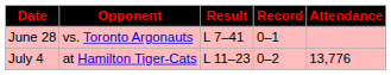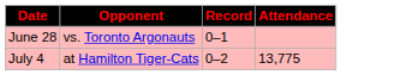 <table class="wikitable sortable">
 <tr>
 <th style="background:black;color:#FF0000;">Date</th>
 <th style="background:black;color:#FF0000;">Opponent</th>
-<th style="background:black;color:#FF0000;">Result</th>
 <th style="background:black;color:#FF0000;">Record</th>
 <th style="background:black;color:#FF0000;">Attendance</th>
 </tr>
 <tr style="background:#ffbbbb">
 <td>June 28</td>
 <td>vs. <a href='#'>Toronto Argonauts</a></td>
-<td>L 7–41</td>
 <td>0–1</td>
 <td></td>
 </tr>
 <tr style="background:#ffbbbb">
 <td>July 4</td>
 <td>at <a href='#'>Hamilton Tiger-Cats</a></td>
-<td>L 11–23</td>
 <td>0–2</td>
-<td>13,776</td>
+<td>13,775</td>
 </tr>
 </table>
